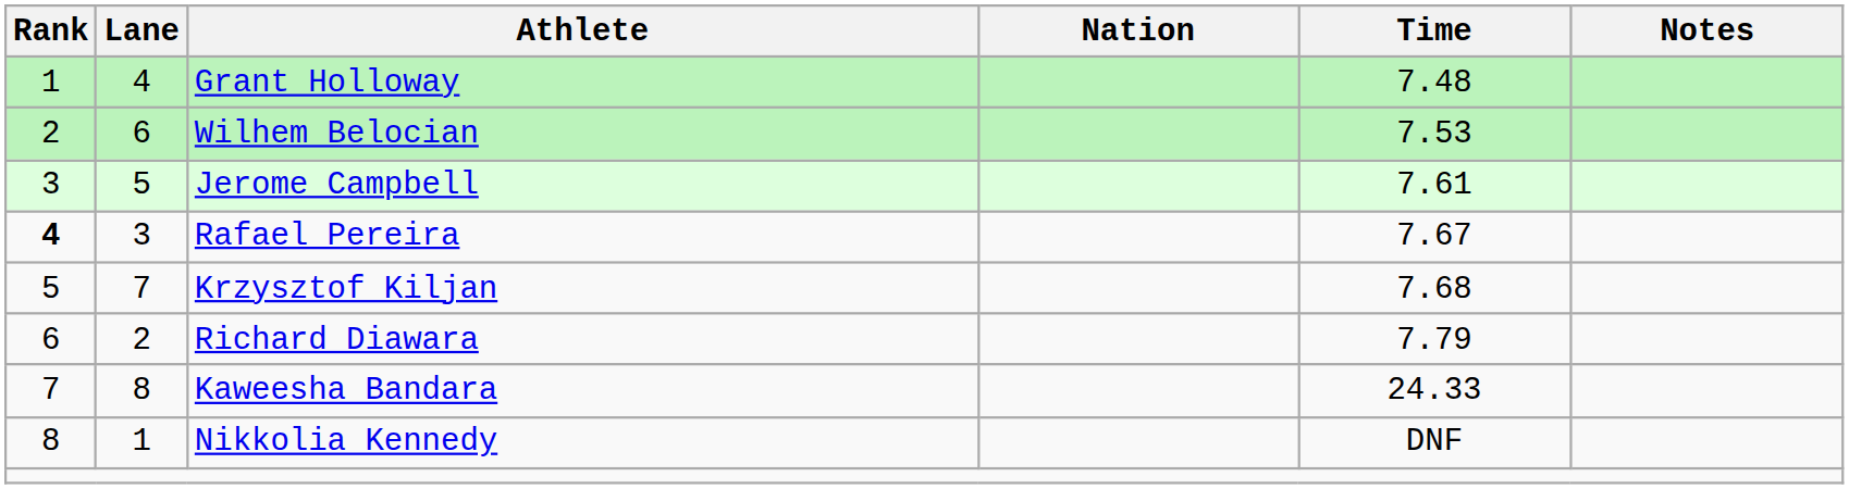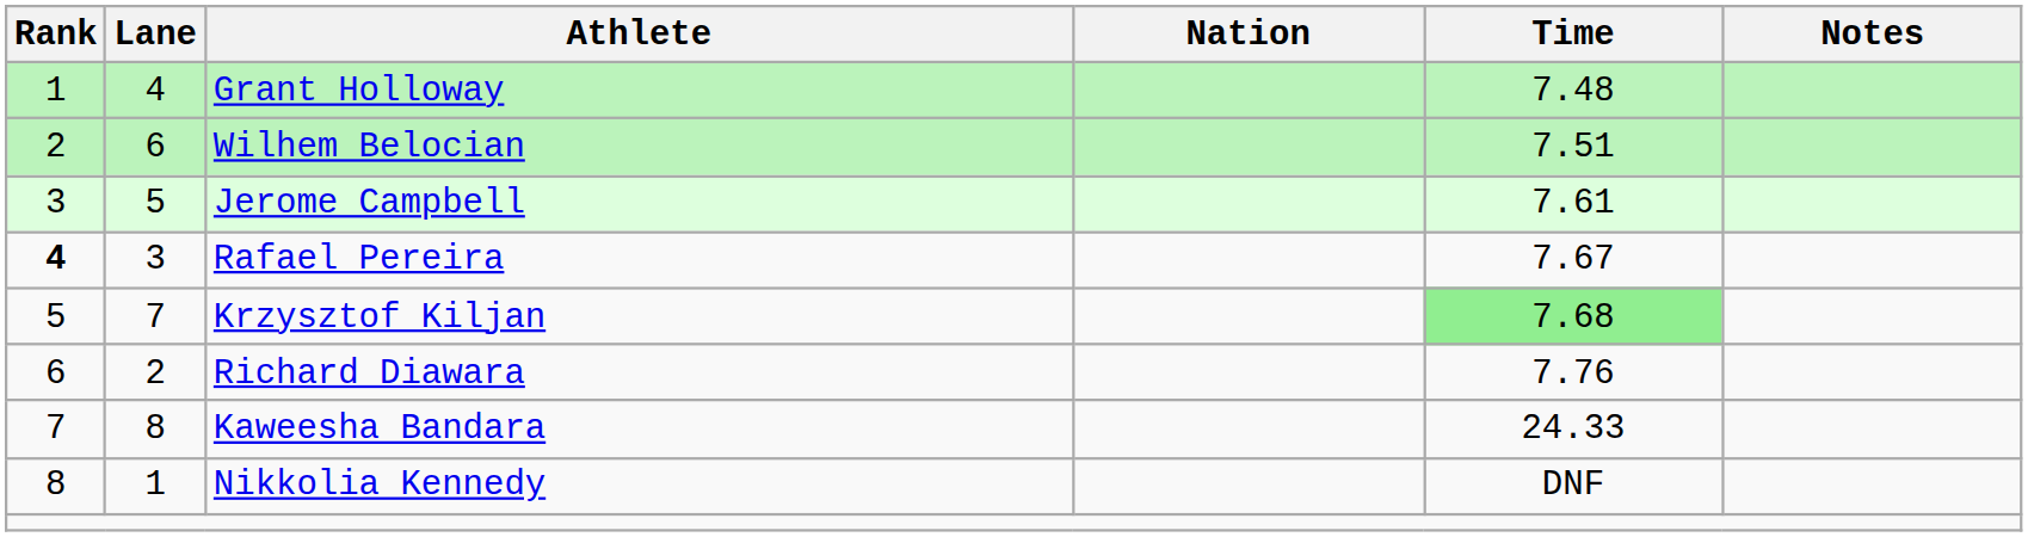 <table class="wikitable sortable" style="text-align:center;width: 60%;">
 <tr>
 <th scope="col" style="width: 10px;">Rank</th>
 <th scope="col" style="width: 10px;">Lane</th>
 <th scope="col">Athlete</th>
 <th scope="col">Nation</th>
 <th scope="col">Time</th>
 <th scope="col">Notes</th>
 </tr>
 <tr bgcolor=bbf3bb>
 <td>1</td>
 <td>4</td>
 <td align=left><a href='#'>Grant Holloway</a></td>
 <td align=left></td>
 <td>7.48</td>
 <td></td>
 </tr>
 <tr bgcolor=bbf3bb>
 <td>2</td>
 <td>6</td>
 <td align=left><a href='#'>Wilhem Belocian</a></td>
 <td align=left></td>
-<td>7.53</td>
+<td>7.51</td>
 <td></td>
 </tr>
 <tr bgcolor=ddffdd>
 <td>3</td>
 <td>5</td>
 <td align=left><a href='#'>Jerome Campbell</a></td>
 <td align=left></td>
 <td>7.61</td>
 <td></td>
 </tr>
 <tr>
 <td><strong>4</strong></td>
 <td>3</td>
 <td align=left><a href='#'>Rafael Pereira</a></td>
 <td align=left></td>
 <td>7.67</td>
 <td></td>
 </tr>
 <tr>
 <td>5</td>
 <td>7</td>
 <td align=left><a href='#'>Krzysztof Kiljan</a></td>
 <td align=left></td>
-<td>7.68</td>
+<td style="background: lightgreen;">7.68</td>
 <td></td>
 </tr>
 <tr>
 <td>6</td>
 <td>2</td>
 <td align=left><a href='#'>Richard Diawara</a></td>
 <td align=left></td>
-<td>7.79</td>
+<td>7.76</td>
 <td></td>
 </tr>
 <tr>
 <td>7</td>
 <td>8</td>
 <td align=left><a href='#'>Kaweesha Bandara</a></td>
 <td align=left></td>
 <td>24.33</td>
 <td></td>
 </tr>
 <tr>
 <td>8</td>
 <td>1</td>
 <td align=left><a href='#'>Nikkolia Kennedy</a></td>
 <td align=left></td>
 <td>DNF</td>
 <td></td>
 </tr>
 <tr class="sortbottom">
 <td colspan="6"></td>
 </tr>
 </table>
